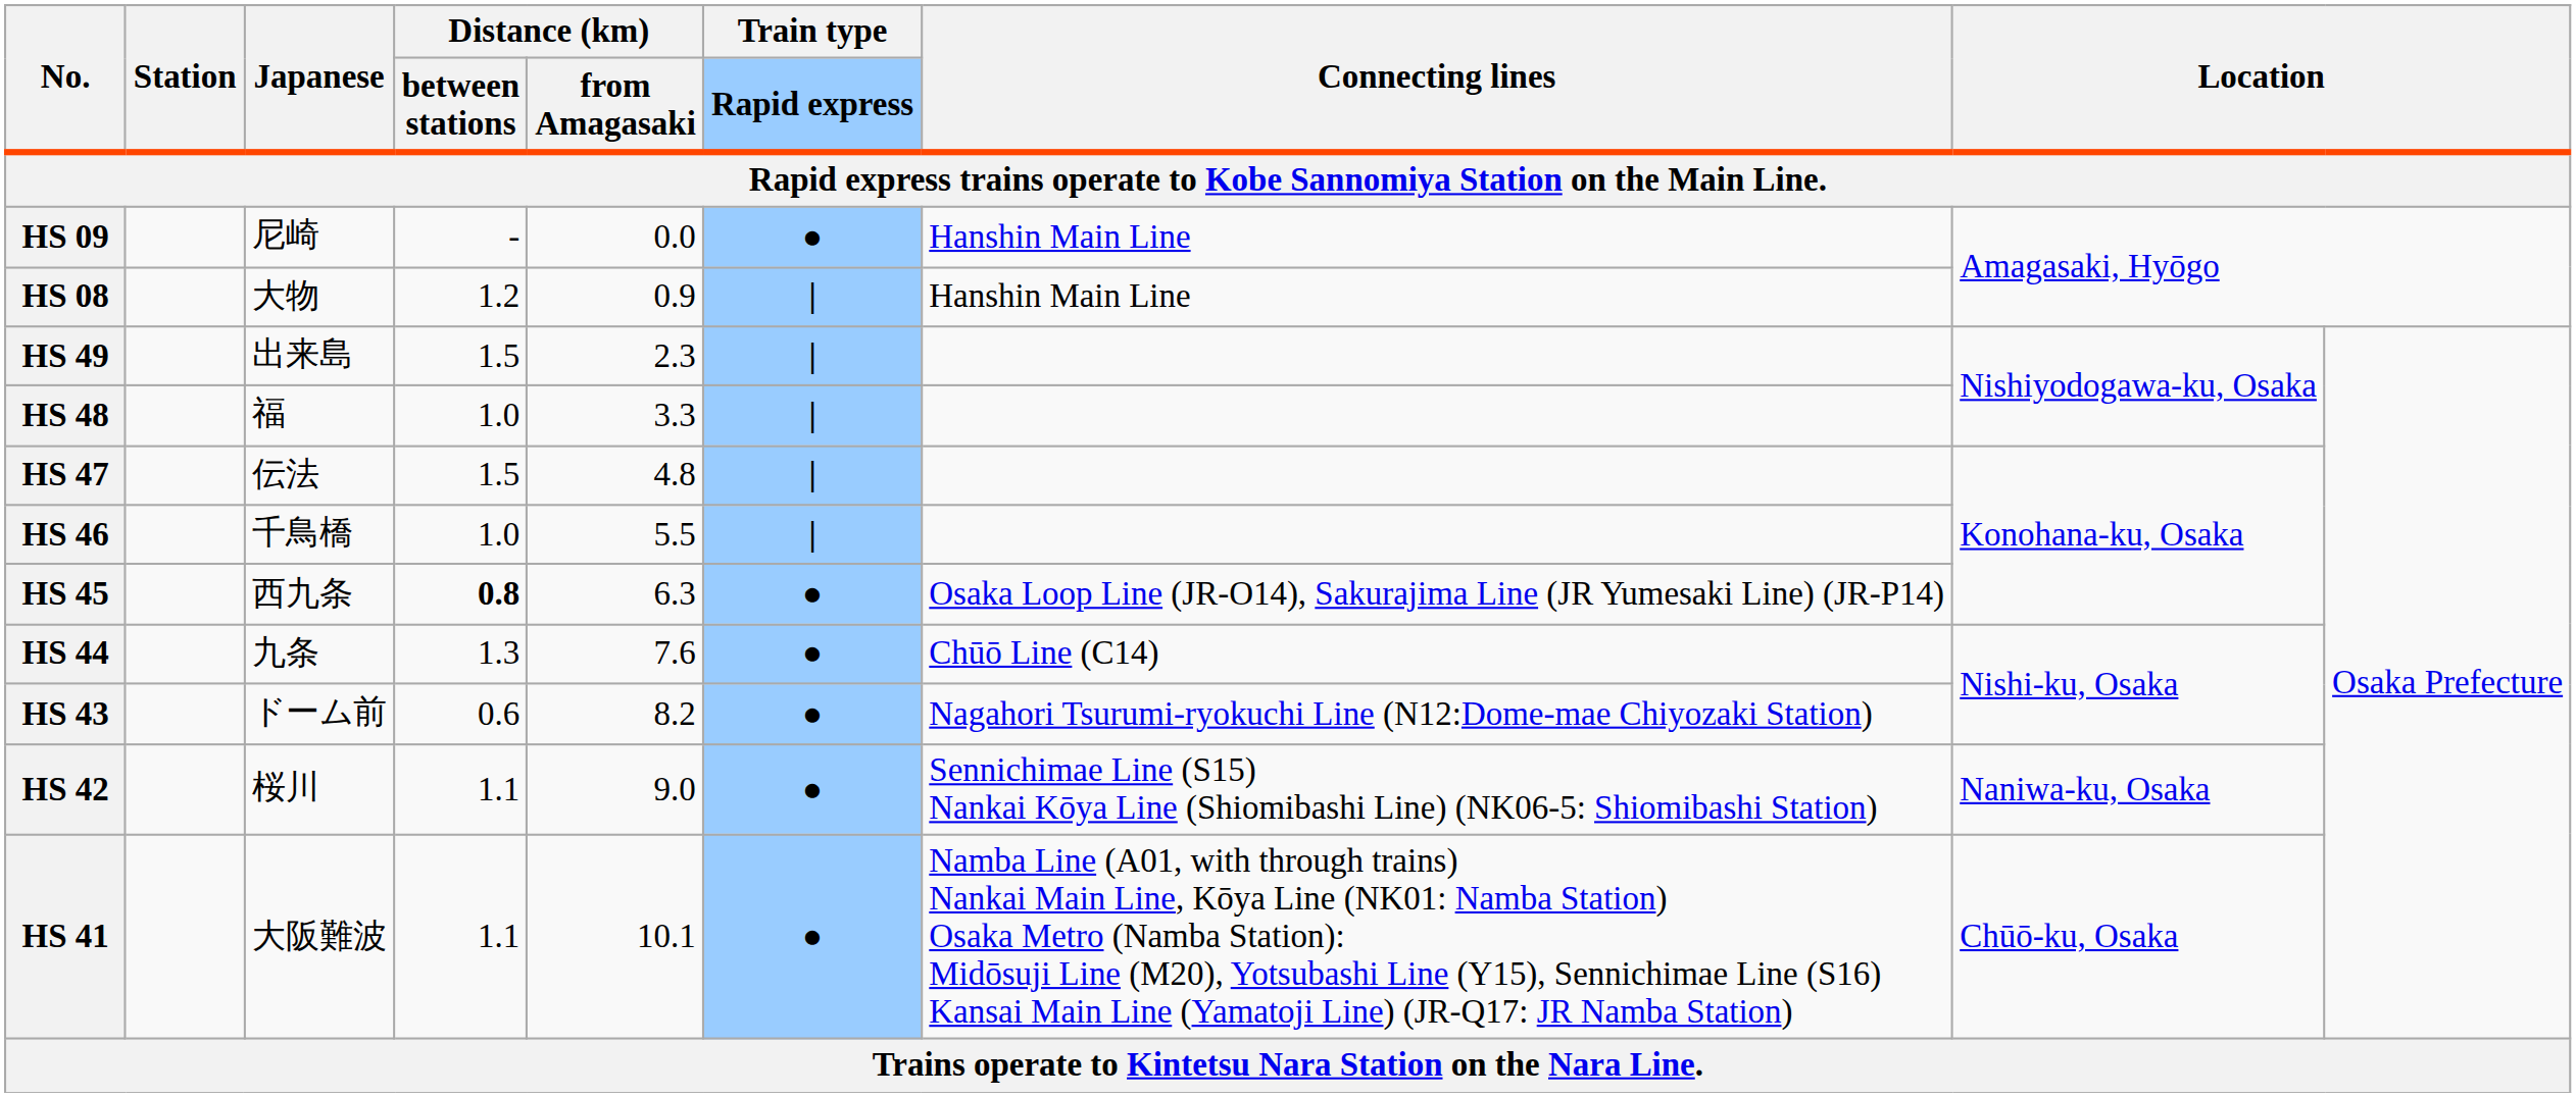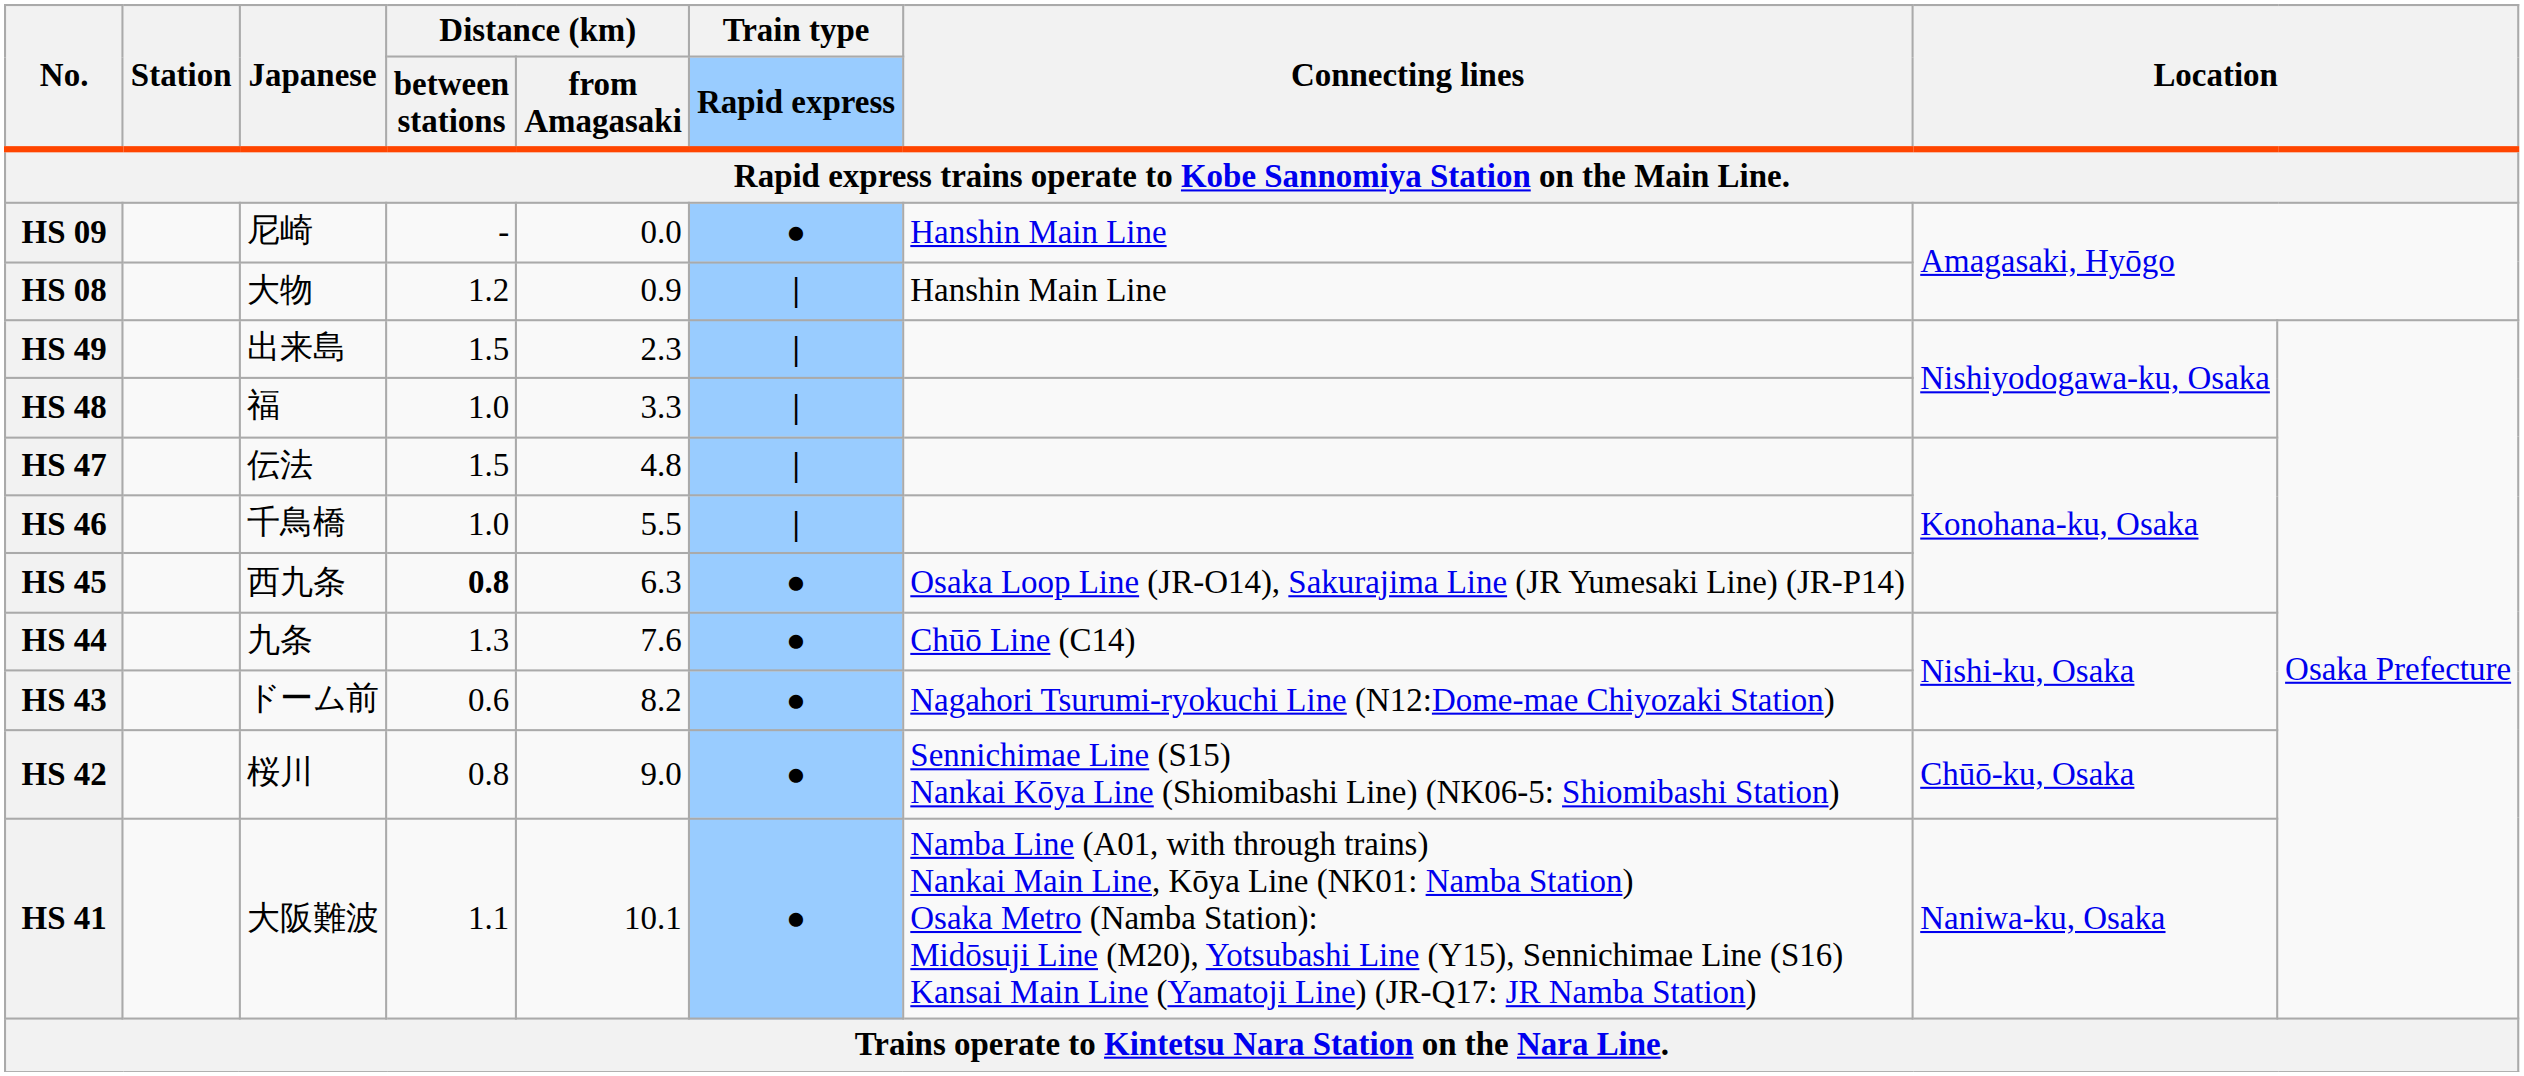 <table class="wikitable" rules="all">
 <tr>
 <th style="border-bottom:solid 3px orangered" width="50px" rowspan=2>No.</th>
 <th style="border-bottom:solid 3px orangered" rowspan=2>Station</th>
 <th style="border-bottom:solid 3px orangered" rowspan=2>Japanese</th>
 <th colspan=2>Distance (km)</th>
 <th>Train type</th>
 <th style="border-bottom:solid 3px orangered" rowspan=2>Connecting lines</th>
 <th style="border-bottom:solid 3px orangered" rowspan=2 colspan="2">Location</th>
 </tr>
 <tr>
 <th style="border-bottom:solid 3px orangered">between<br>stations</th>
 <th style="border-bottom:solid 3px orangered">from<br>Amagasaki</th>
 <th style="background:#9cf; border-bottom:solid 3px orangered">Rapid express</th>
 </tr>
 <tr>
 <th colspan="9">Rapid express trains operate to <a href='#'>Kobe Sannomiya Station</a> on the Main Line.</th>
 </tr>
 <tr>
 <th>HS 09</th>
 <td></td>
 <td>尼崎</td>
 <td style="text-align: right;">-</td>
 <td style="text-align: right;">0.0</td>
 <td style="text-align: center; background:#9cf">●</td>
 <td> <a href='#'>Hanshin Main Line</a></td>
 <td rowspan="2" colspan="2"><a href='#'>Amagasaki, Hyōgo</a></td>
 </tr>
 <tr>
 <th>HS 08</th>
 <td></td>
 <td>大物</td>
 <td style="text-align: right;">1.2</td>
 <td style="text-align: right;">0.9</td>
 <td style="text-align: center; background:#9cf"><strong>|</strong></td>
 <td> Hanshin Main Line</td>
 </tr>
 <tr>
 <th>HS 49</th>
 <td></td>
 <td>出来島</td>
 <td style="text-align: right;">1.5</td>
 <td style="text-align: right;">2.3</td>
 <td style="text-align: center; background:#9cf"><strong>|</strong></td>
 <td></td>
 <td rowspan="2"><a href='#'>Nishiyodogawa-ku, Osaka</a></td>
 <td rowspan="9"><a href='#'>Osaka Prefecture</a></td>
 </tr>
 <tr>
 <th>HS 48</th>
 <td></td>
 <td>福</td>
 <td style="text-align: right;">1.0</td>
 <td style="text-align: right;">3.3</td>
 <td style="text-align: center; background:#9cf"><strong>|</strong></td>
 <td></td>
 </tr>
 <tr>
 <th>HS 47</th>
 <td></td>
 <td>伝法</td>
 <td style="text-align: right;">1.5</td>
 <td style="text-align: right;">4.8</td>
 <td style="text-align: center; background:#9cf"><strong>|</strong></td>
 <td></td>
 <td rowspan="3"><a href='#'>Konohana-ku, Osaka</a></td>
 </tr>
 <tr>
 <th>HS 46</th>
 <td></td>
 <td>千鳥橋</td>
 <td style="text-align: right;">1.0</td>
 <td style="text-align: right;">5.5</td>
 <td style="text-align: center; background:#9cf"><strong>|</strong></td>
 <td></td>
 </tr>
 <tr>
 <th>HS 45</th>
 <td></td>
 <td>西九条</td>
 <td style="text-align: right;"><strong>0.8</strong></td>
 <td style="text-align: right;">6.3</td>
 <td style="text-align: center; background:#9cf">●</td>
 <td> <a href='#'>Osaka Loop Line</a> (JR-O14),  <a href='#'>Sakurajima Line</a> (JR Yumesaki Line) (JR-P14)</td>
 </tr>
 <tr>
 <th>HS 44</th>
 <td></td>
 <td>九条</td>
 <td style="text-align: right;">1.3</td>
 <td style="text-align: right;">7.6</td>
 <td style="text-align: center; background:#9cf">●</td>
 <td>  <a href='#'>Chūō Line</a> (C14)</td>
 <td rowspan="2"><a href='#'>Nishi-ku, Osaka</a></td>
 </tr>
 <tr>
 <th>HS 43</th>
 <td></td>
 <td>ドーム前</td>
 <td style="text-align: right;">0.6</td>
 <td style="text-align: right;">8.2</td>
 <td style="text-align: center; background:#9cf">●</td>
 <td>  <a href='#'>Nagahori Tsurumi-ryokuchi Line</a> (N12:<a href='#'>Dome-mae Chiyozaki Station</a>)</td>
 </tr>
 <tr>
 <th>HS 42</th>
 <td></td>
 <td>桜川</td>
-<td style="text-align: right;">1.1</td>
+<td style="text-align: right;">0.8</td>
 <td style="text-align: right;">9.0</td>
 <td style="text-align: center; background:#9cf">●</td>
 <td>  <a href='#'>Sennichimae Line</a> (S15)<br> <a href='#'>Nankai Kōya Line</a> (Shiomibashi Line) (NK06-5: <a href='#'>Shiomibashi Station</a>)</td>
-<td><a href='#'>Naniwa-ku, Osaka</a></td>
+<td><a href='#'>Chūō-ku, Osaka</a></td>
 </tr>
 <tr>
 <th>HS 41</th>
 <td></td>
 <td>大阪難波</td>
 <td style="text-align: right;">1.1</td>
 <td style="text-align: right;">10.1</td>
 <td style="text-align: center; background:#9cf">●</td>
 <td> <a href='#'>Namba Line</a> (A01, with through trains)<br> <a href='#'>Nankai Main Line</a>,  Kōya Line (NK01: <a href='#'>Namba Station</a>)<br>  <a href='#'>Osaka Metro</a> (Namba Station): <br>  <a href='#'>Midōsuji Line</a> (M20),  <a href='#'>Yotsubashi Line</a> (Y15),  Sennichimae Line (S16)<br> <a href='#'>Kansai Main Line</a> (<a href='#'>Yamatoji Line</a>) (JR-Q17: <a href='#'>JR Namba Station</a>)</td>
-<td><a href='#'>Chūō-ku, Osaka</a></td>
+<td><a href='#'>Naniwa-ku, Osaka</a></td>
 </tr>
 <tr>
 <th colspan="9">Trains operate to <a href='#'>Kintetsu Nara Station</a> on the <a href='#'>Nara Line</a>.</th>
 </tr>
 </table>
